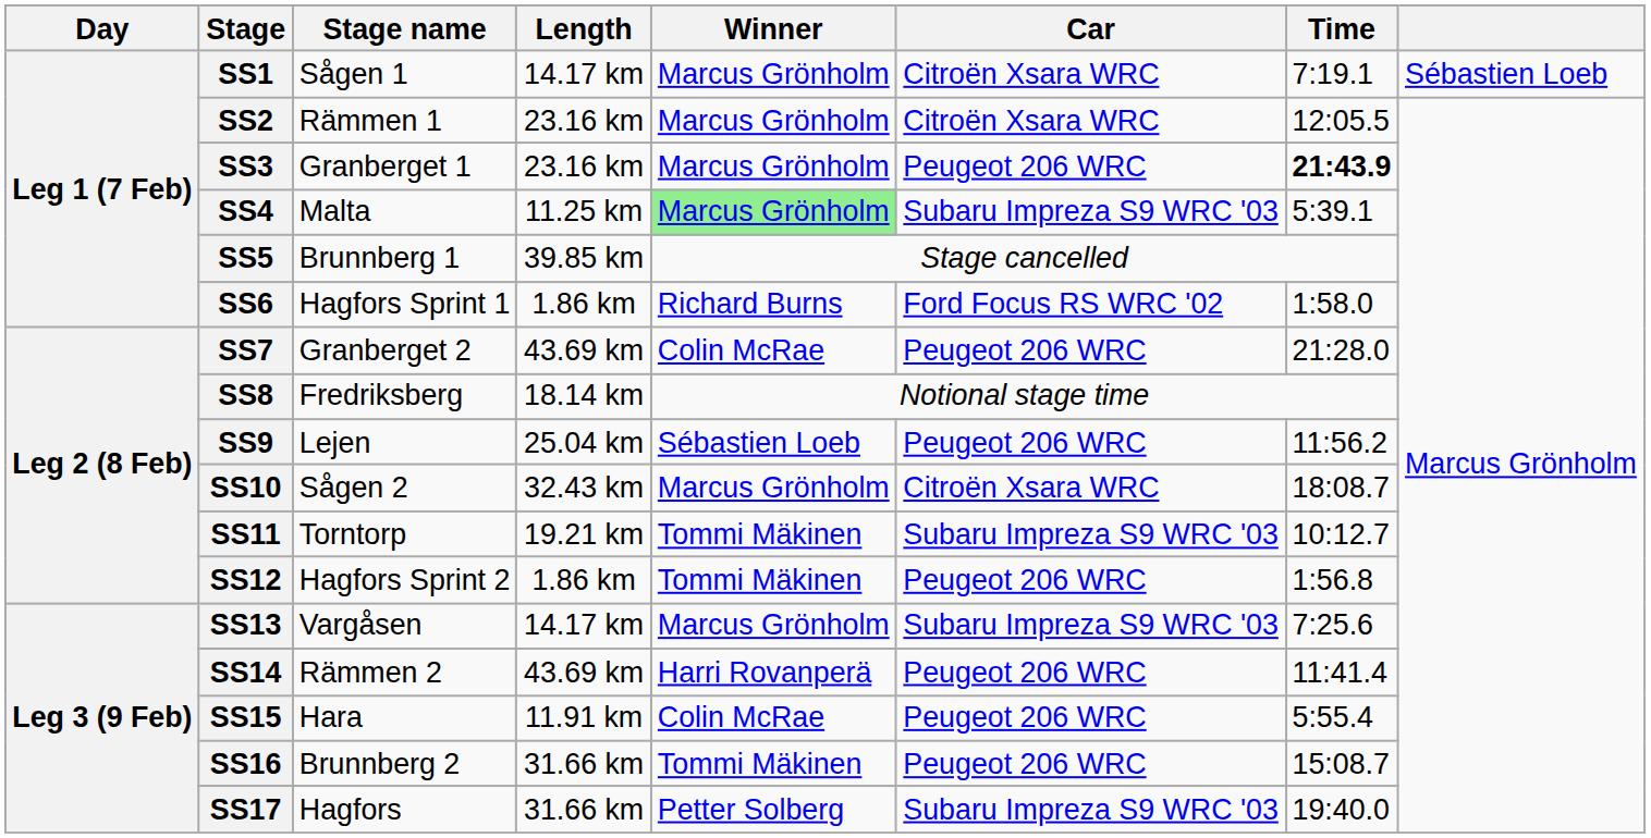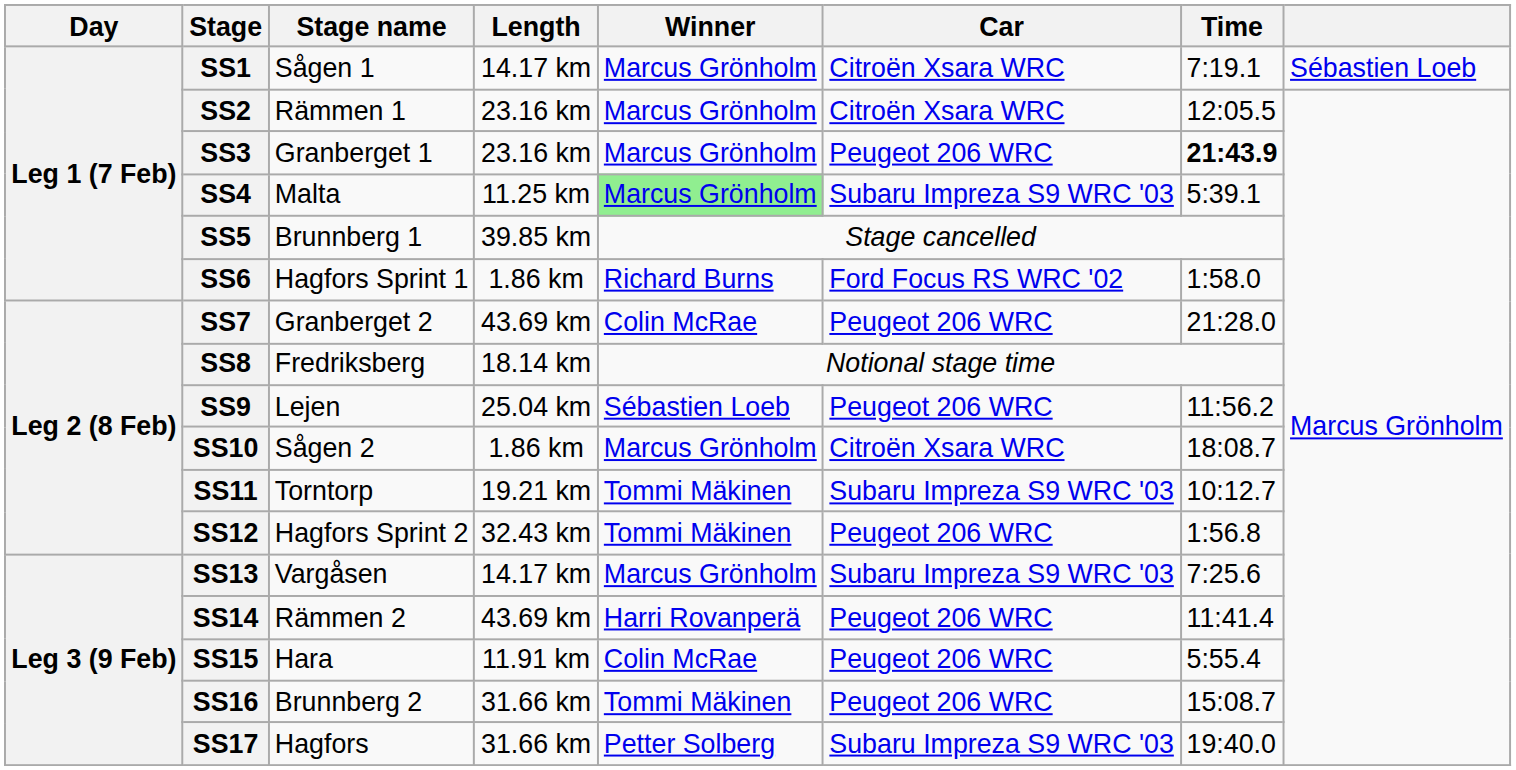 <table class="wikitable" style="font-size: 85%;">
 <tr>
 <th>Day</th>
 <th>Stage</th>
 <th>Stage name</th>
 <th>Length</th>
 <th>Winner</th>
 <th>Car</th>
 <th>Time</th>
 <th></th>
 </tr>
 <tr>
 <th rowspan="6">Leg 1 (7 Feb)</th>
 <th>SS1</th>
 <td>Sågen 1</td>
 <td align="center">14.17 km</td>
 <td> <a href='#'>Marcus Grönholm</a></td>
 <td><a href='#'>Citroën Xsara WRC</a></td>
 <td>7:19.1</td>
 <td rowspan="1"> <a href='#'>Sébastien Loeb</a></td>
 </tr>
 <tr>
 <th>SS2</th>
 <td>Rämmen 1</td>
 <td align="center">23.16 km</td>
 <td> <a href='#'>Marcus Grönholm</a></td>
 <td><a href='#'>Citroën Xsara WRC</a></td>
 <td>12:05.5</td>
 <td rowspan="16"> <a href='#'>Marcus Grönholm</a></td>
 </tr>
 <tr>
 <th>SS3</th>
 <td>Granberget 1</td>
 <td align="center">23.16 km</td>
 <td> <a href='#'>Marcus Grönholm</a></td>
 <td><a href='#'>Peugeot 206 WRC</a></td>
 <td><strong>21:43.9</strong></td>
 </tr>
 <tr>
 <th>SS4</th>
 <td>Malta</td>
 <td align="center">11.25 km</td>
 <td style="background: lightgreen;"> <a href='#'>Marcus Grönholm</a></td>
 <td><a href='#'>Subaru Impreza S9 WRC '03</a></td>
 <td>5:39.1</td>
 </tr>
 <tr>
 <th>SS5</th>
 <td>Brunnberg 1</td>
 <td align="center">39.85 km</td>
 <td colspan="3" align="center"><em>Stage cancelled</em></td>
 </tr>
 <tr>
 <th>SS6</th>
 <td>Hagfors Sprint 1</td>
 <td align="center">1.86 km</td>
 <td> <a href='#'>Richard Burns</a></td>
 <td><a href='#'>Ford Focus RS WRC '02</a></td>
 <td>1:58.0</td>
 </tr>
 <tr>
 <th rowspan="6">Leg 2 (8 Feb)</th>
 <th>SS7</th>
 <td>Granberget 2</td>
 <td align="center">43.69 km</td>
 <td> <a href='#'>Colin McRae</a></td>
 <td><a href='#'>Peugeot 206 WRC</a></td>
 <td>21:28.0</td>
 </tr>
 <tr>
 <th>SS8</th>
 <td>Fredriksberg</td>
 <td align="center">18.14 km</td>
 <td colspan="3" align="center"><em>Notional stage time</em></td>
 </tr>
 <tr>
 <th>SS9</th>
 <td>Lejen</td>
 <td align="center">25.04 km</td>
 <td> <a href='#'>Sébastien Loeb</a></td>
 <td><a href='#'>Peugeot 206 WRC</a></td>
 <td>11:56.2</td>
 </tr>
 <tr>
 <th>SS10</th>
 <td>Sågen 2</td>
-<td align="center">32.43 km</td>
+<td align="center">1.86 km</td>
 <td> <a href='#'>Marcus Grönholm</a></td>
 <td><a href='#'>Citroën Xsara WRC</a></td>
 <td>18:08.7</td>
 </tr>
 <tr>
 <th>SS11</th>
 <td>Torntorp</td>
 <td align="center">19.21 km</td>
 <td> <a href='#'>Tommi Mäkinen</a></td>
 <td><a href='#'>Subaru Impreza S9 WRC '03</a></td>
 <td>10:12.7</td>
 </tr>
 <tr>
 <th>SS12</th>
 <td>Hagfors Sprint 2</td>
-<td align="center">1.86 km</td>
+<td align="center">32.43 km</td>
 <td> <a href='#'>Tommi Mäkinen</a></td>
 <td><a href='#'>Peugeot 206 WRC</a></td>
 <td>1:56.8</td>
 </tr>
 <tr>
 <th rowspan="5">Leg 3 (9 Feb)</th>
 <th>SS13</th>
 <td>Vargåsen</td>
 <td align="center">14.17 km</td>
 <td> <a href='#'>Marcus Grönholm</a></td>
 <td><a href='#'>Subaru Impreza S9 WRC '03</a></td>
 <td>7:25.6</td>
 </tr>
 <tr>
 <th>SS14</th>
 <td>Rämmen 2</td>
 <td align="center">43.69 km</td>
 <td> <a href='#'>Harri Rovanperä</a></td>
 <td><a href='#'>Peugeot 206 WRC</a></td>
 <td>11:41.4</td>
 </tr>
 <tr>
 <th>SS15</th>
 <td>Hara</td>
 <td align="center">11.91 km</td>
 <td> <a href='#'>Colin McRae</a></td>
 <td><a href='#'>Peugeot 206 WRC</a></td>
 <td>5:55.4</td>
 </tr>
 <tr>
 <th>SS16</th>
 <td>Brunnberg 2</td>
 <td align="center">31.66 km</td>
 <td> <a href='#'>Tommi Mäkinen</a></td>
 <td><a href='#'>Peugeot 206 WRC</a></td>
 <td>15:08.7</td>
 </tr>
 <tr>
 <th>SS17</th>
 <td>Hagfors</td>
 <td align="center">31.66 km</td>
 <td> <a href='#'>Petter Solberg</a></td>
 <td><a href='#'>Subaru Impreza S9 WRC '03</a></td>
 <td>19:40.0</td>
 </tr>
 <tr>
 </tr>
 </table>
